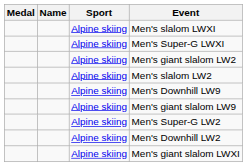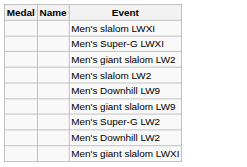 <table class="wikitable sortable" style="font-size:90%">
 <tr>
 <th>Medal</th>
 <th>Name</th>
-<th>Sport</th>
 <th>Event</th>
 </tr>
 <tr>
 <td></td>
 <td></td>
-<td><a href='#'>Alpine skiing</a></td>
 <td>Men's slalom LWXI</td>
 </tr>
 <tr>
 <td></td>
 <td></td>
-<td><a href='#'>Alpine skiing</a></td>
 <td>Men's Super-G LWXI</td>
 </tr>
 <tr>
 <td></td>
 <td></td>
-<td><a href='#'>Alpine skiing</a></td>
 <td>Men's giant slalom LW2</td>
 </tr>
 <tr>
 <td></td>
 <td></td>
-<td><a href='#'>Alpine skiing</a></td>
 <td>Men's slalom LW2</td>
 </tr>
 <tr>
 <td></td>
 <td></td>
-<td><a href='#'>Alpine skiing</a></td>
 <td>Men's Downhill LW9</td>
 </tr>
 <tr>
 <td></td>
 <td></td>
-<td><a href='#'>Alpine skiing</a></td>
 <td>Men's giant slalom LW9</td>
 </tr>
 <tr>
 <td></td>
 <td></td>
-<td><a href='#'>Alpine skiing</a></td>
 <td>Men's Super-G LW2</td>
 </tr>
 <tr>
 <td></td>
 <td></td>
-<td><a href='#'>Alpine skiing</a></td>
 <td>Men's Downhill LW2</td>
 </tr>
 <tr>
 <td></td>
 <td></td>
-<td><a href='#'>Alpine skiing</a></td>
 <td>Men's giant slalom LWXI</td>
 </tr>
 </table>
